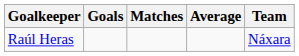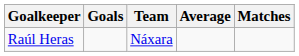 <table class="wikitable sortable" class="wikitable">
 <tr style="background:#ccc; text-align:center;">
 <th>Goalkeeper</th>
 <th>Goals</th>
+<th>Team</th>
+<th>Average</th>
 <th>Matches</th>
-<th>Average</th>
-<th>Team</th>
 </tr>
 <tr>
 <td> <a href='#'>Raúl Heras</a></td>
 <td></td>
+<td><a href='#'>Náxara</a></td>
 <td></td>
 <td></td>
-<td><a href='#'>Náxara</a></td>
 </tr>
 </table>
